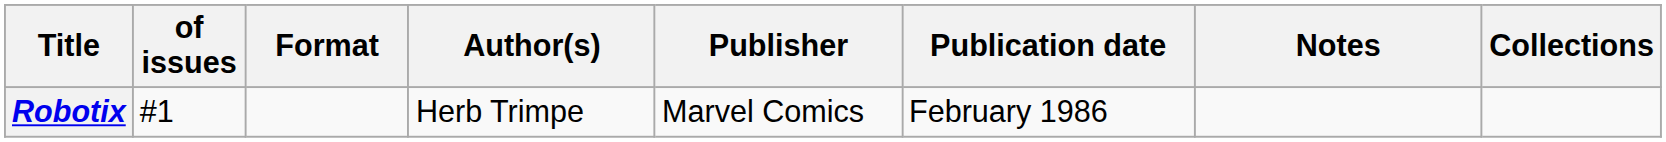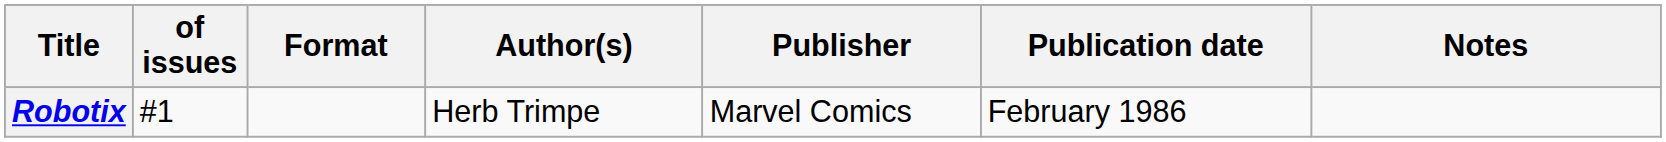 <table class="wikitable">
 <tr>
 <th>Title</th>
 <th style="width:40pt"> of issues</th>
 <th style="width:75pt">Format</th>
 <th style="width:125pt">Author(s)</th>
 <th style="width:125pt">Publisher</th>
 <th style="width:150pt">Publication date</th>
 <th style="width:175pt">Notes</th>
-<th>Collections</th>
 </tr>
 <tr>
 <th><em><a href='#'>Robotix</a></em></th>
 <td>#1</td>
 <td></td>
 <td>Herb Trimpe</td>
 <td>Marvel Comics</td>
 <td>February 1986</td>
 <td></td>
-<td></td>
 </tr>
 </table>
